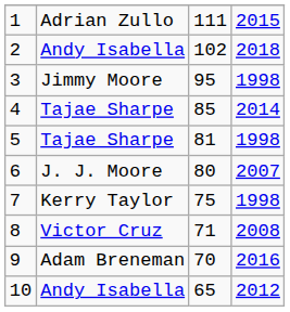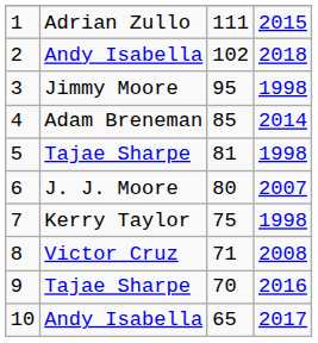 <table class="wikitable">
 <tr>
 </tr>
 <tr>
 <td>1</td>
 <td>Adrian Zullo</td>
 <td>111</td>
 <td><a href='#'>2015</a></td>
 </tr>
 <tr>
 <td>2</td>
 <td><a href='#'>Andy Isabella</a></td>
 <td>102</td>
 <td><a href='#'>2018</a></td>
 </tr>
 <tr>
 <td>3</td>
 <td>Jimmy Moore</td>
 <td>95</td>
 <td><a href='#'>1998</a></td>
 </tr>
 <tr>
 <td>4</td>
-<td><a href='#'>Tajae Sharpe</a></td>
+<td>Adam Breneman</td>
 <td>85</td>
 <td><a href='#'>2014</a></td>
 </tr>
 <tr>
 <td>5</td>
 <td><a href='#'>Tajae Sharpe</a></td>
 <td>81</td>
 <td><a href='#'>1998</a></td>
 </tr>
 <tr>
 <td>6</td>
 <td>J. J. Moore</td>
 <td>80</td>
 <td><a href='#'>2007</a></td>
 </tr>
 <tr>
 <td>7</td>
 <td>Kerry Taylor</td>
 <td>75</td>
 <td><a href='#'>1998</a></td>
 </tr>
 <tr>
 <td>8</td>
 <td><a href='#'>Victor Cruz</a></td>
 <td>71</td>
 <td><a href='#'>2008</a></td>
 </tr>
 <tr>
 <td>9</td>
-<td>Adam Breneman</td>
+<td><a href='#'>Tajae Sharpe</a></td>
 <td>70</td>
 <td><a href='#'>2016</a></td>
 </tr>
 <tr>
 <td>10</td>
 <td><a href='#'>Andy Isabella</a></td>
 <td>65</td>
-<td><a href='#'>2012</a></td>
+<td><a href='#'>2017</a></td>
 </tr>
 </table>
